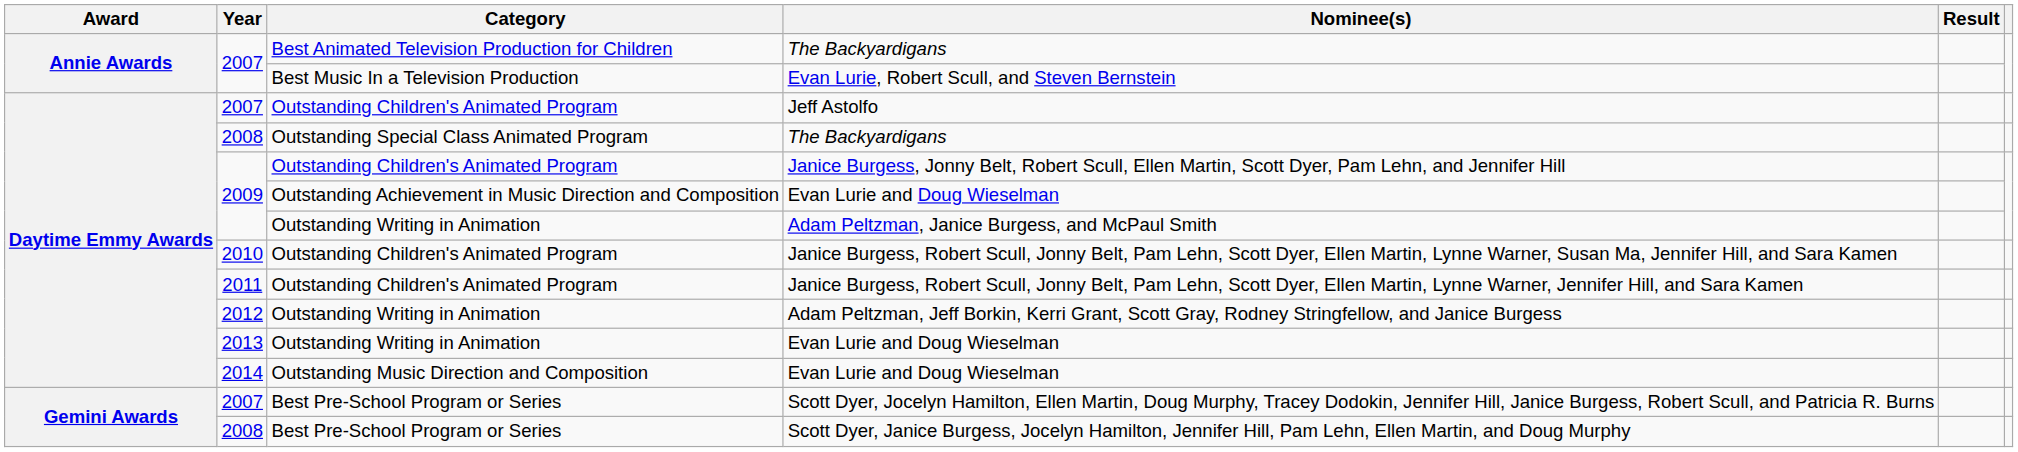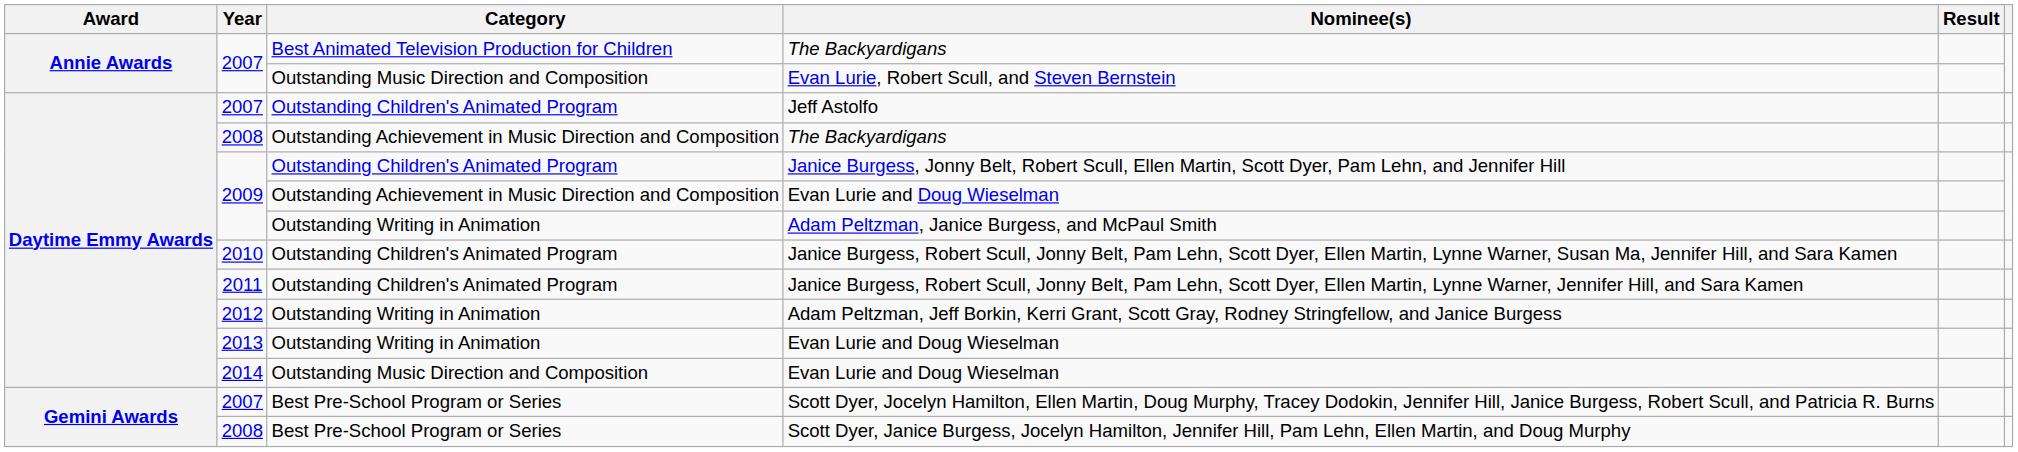 <table class="plainrowheaders sortable wikitable">
 <tr>
 <th>Award</th>
 <th>Year</th>
 <th>Category</th>
 <th>Nominee(s)</th>
 <th>Result</th>
 <th></th>
 </tr>
 <tr>
 <th scope="row" rowspan="2"><a href='#'>Annie Awards</a></th>
 <td align="center" rowspan="2"><a href='#'>2007</a></td>
 <td><a href='#'>Best Animated Television Production for Children</a></td>
 <td><em>The Backyardigans</em></td>
 <td></td>
 <td align="center" rowspan="2"></td>
 </tr>
 <tr>
-<td>Best Music In a Television Production</td>
+<td>Outstanding Music Direction and Composition</td>
 <td><a href='#'>Evan Lurie</a>, Robert Scull, and <a href='#'>Steven Bernstein</a> </td>
 <td></td>
 </tr>
 <tr>
 <th scope="row" rowspan="10"><a href='#'>Daytime Emmy Awards</a></th>
 <td align="center"><a href='#'>2007</a></td>
 <td><a href='#'>Outstanding Children's Animated Program</a></td>
 <td>Jeff Astolfo</td>
 <td></td>
 <td></td>
 </tr>
 <tr>
 <td align="center"><a href='#'>2008</a></td>
-<td>Outstanding Special Class Animated Program</td>
+<td>Outstanding Achievement in Music Direction and Composition</td>
 <td><em>The Backyardigans</em></td>
 <td></td>
 <td align="center"></td>
 </tr>
 <tr>
 <td align="center" rowspan="3"><a href='#'>2009</a></td>
 <td><a href='#'>Outstanding Children's Animated Program</a></td>
 <td><a href='#'>Janice Burgess</a>, Jonny Belt, Robert Scull, Ellen Martin, Scott Dyer, Pam Lehn, and Jennifer Hill</td>
 <td></td>
 <td align="center" rowspan="3"></td>
 </tr>
 <tr>
 <td>Outstanding Achievement in Music Direction and Composition</td>
 <td>Evan Lurie and <a href='#'>Doug Wieselman</a></td>
 <td></td>
 </tr>
 <tr>
 <td>Outstanding Writing in Animation</td>
 <td><a href='#'>Adam Peltzman</a>, Janice Burgess, and McPaul Smith</td>
 <td></td>
 </tr>
 <tr>
 <td align="center"><a href='#'>2010</a></td>
 <td>Outstanding Children's Animated Program</td>
 <td>Janice Burgess, Robert Scull, Jonny Belt, Pam Lehn, Scott Dyer, Ellen Martin, Lynne Warner, Susan Ma, Jennifer Hill, and Sara Kamen</td>
 <td></td>
 <td align="center"></td>
 </tr>
 <tr>
 <td align="center"><a href='#'>2011</a></td>
 <td>Outstanding Children's Animated Program</td>
 <td>Janice Burgess, Robert Scull, Jonny Belt, Pam Lehn, Scott Dyer, Ellen Martin, Lynne Warner, Jennifer Hill, and Sara Kamen</td>
 <td></td>
 <td align="center"></td>
 </tr>
 <tr>
 <td align="center"><a href='#'>2012</a></td>
 <td>Outstanding Writing in Animation</td>
 <td>Adam Peltzman, Jeff Borkin, Kerri Grant, Scott Gray, Rodney Stringfellow, and Janice Burgess</td>
 <td></td>
 <td align="center"></td>
 </tr>
 <tr>
 <td align="center"><a href='#'>2013</a></td>
 <td>Outstanding Writing in Animation</td>
 <td>Evan Lurie and Doug Wieselman</td>
 <td></td>
 <td align="center"></td>
 </tr>
 <tr>
 <td align="center"><a href='#'>2014</a></td>
 <td>Outstanding Music Direction and Composition</td>
 <td>Evan Lurie and Doug Wieselman</td>
 <td></td>
 <td align="center"></td>
 </tr>
 <tr>
 <th scope="row" rowspan="2"><a href='#'>Gemini Awards</a></th>
 <td align="center"><a href='#'>2007</a></td>
 <td>Best Pre-School Program or Series</td>
 <td>Scott Dyer, Jocelyn Hamilton, Ellen Martin, Doug Murphy, Tracey Dodokin, Jennifer Hill, Janice Burgess, Robert Scull, and Patricia R. Burns</td>
 <td></td>
 <td></td>
 </tr>
 <tr>
 <td align="center"><a href='#'>2008</a></td>
 <td>Best Pre-School Program or Series</td>
 <td>Scott Dyer, Janice Burgess, Jocelyn Hamilton, Jennifer Hill, Pam Lehn, Ellen Martin, and Doug Murphy</td>
 <td></td>
 <td></td>
 </tr>
 </table>
